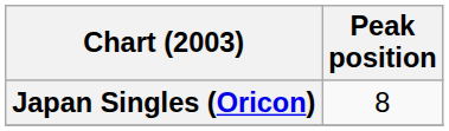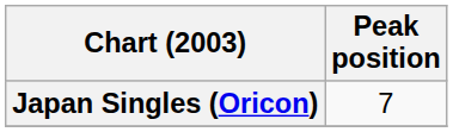 <table class="wikitable sortable plainrowheaders" style="text-align:center">
 <tr>
 <th scope="col">Chart (2003)</th>
 <th scope="col">Peak<br>position</th>
 </tr>
 <tr>
 <th scope="row">Japan Singles (<a href='#'>Oricon</a>)</th>
-<td style="text-align:center;">8</td>
+<td style="text-align:center;">7</td>
 </tr>
 <tr>
 </tr>
 </table>
